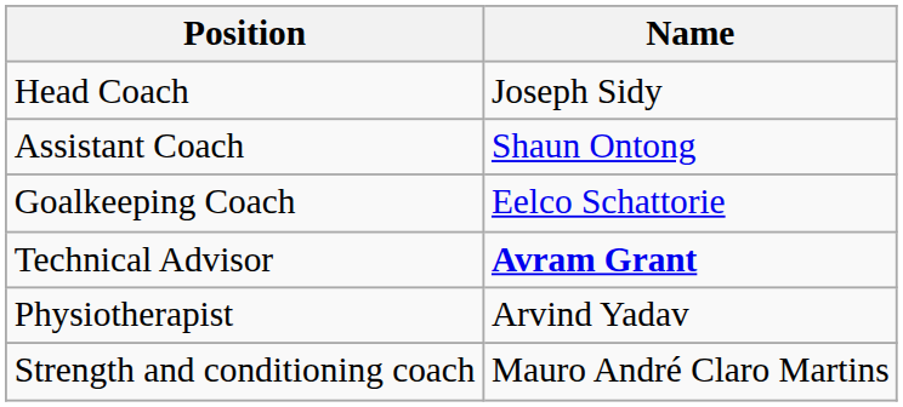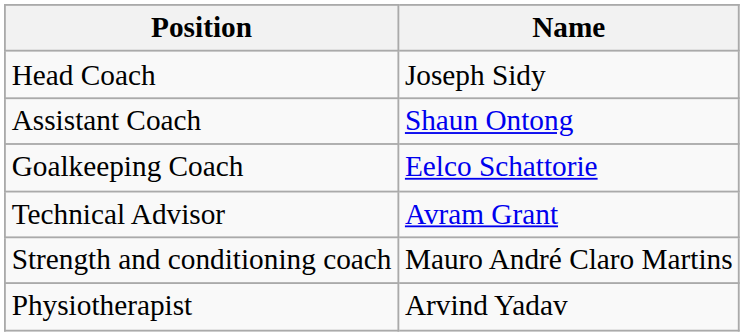 <table class="wikitable" "margin-left:1em;float:center">
 <tr>
 <th>Position</th>
 <th>Name</th>
 </tr>
 <tr>
 <td>Head Coach</td>
 <td> Joseph Sidy</td>
 </tr>
 <tr>
 <td>Assistant Coach</td>
 <td> <a href='#'>Shaun Ontong</a></td>
 </tr>
 <tr>
 <td>Goalkeeping Coach</td>
 <td> <a href='#'>Eelco Schattorie</a></td>
 </tr>
 <tr>
 <td>Technical Advisor</td>
-<td><strong> <a href='#'>Avram Grant</a></strong></td>
+<td> <a href='#'>Avram Grant</a></td>
+</tr>
+<tr>
+<td>Strength and conditioning coach</td>
+<td> Mauro André Claro Martins</td>
 </tr>
 <tr>
 <td>Physiotherapist</td>
 <td> Arvind Yadav</td>
 </tr>
-<tr>
-<td>Strength and conditioning coach</td>
-<td> Mauro André Claro Martins</td>
-</tr>
 </table>
